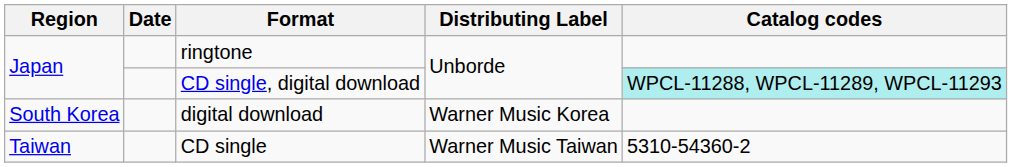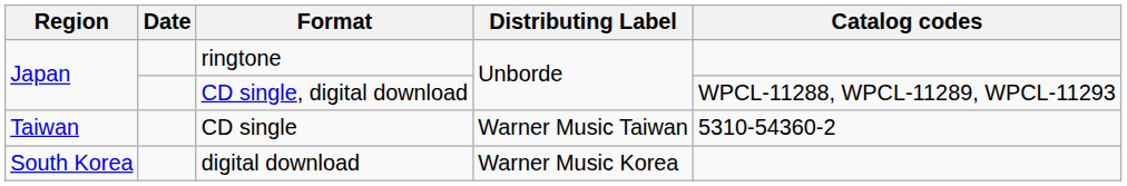 <table class="wikitable">
 <tr>
 <th>Region</th>
 <th>Date</th>
 <th>Format</th>
 <th>Distributing Label</th>
 <th>Catalog codes</th>
 </tr>
 <tr>
 <td rowspan="2"><a href='#'>Japan</a></td>
 <td></td>
 <td>ringtone</td>
 <td rowspan="2">Unborde</td>
 <td rowspan="1"></td>
 </tr>
 <tr>
 <td></td>
 <td><a href='#'>CD single</a>, digital download</td>
-<td rowspan="1" style="background: paleturquoise;">WPCL-11288, WPCL-11289, WPCL-11293</td>
+<td rowspan="1">WPCL-11288, WPCL-11289, WPCL-11293</td>
+</tr>
+<tr>
+<td><a href='#'>Taiwan</a></td>
+<td></td>
+<td>CD single</td>
+<td>Warner Music Taiwan</td>
+<td>5310-54360-2</td>
 </tr>
 <tr>
 <td><a href='#'>South Korea</a></td>
 <td></td>
 <td>digital download</td>
 <td>Warner Music Korea</td>
 <td></td>
 </tr>
-<tr>
-<td><a href='#'>Taiwan</a></td>
-<td></td>
-<td>CD single</td>
-<td>Warner Music Taiwan</td>
-<td>5310-54360-2</td>
-</tr>
 </table>
